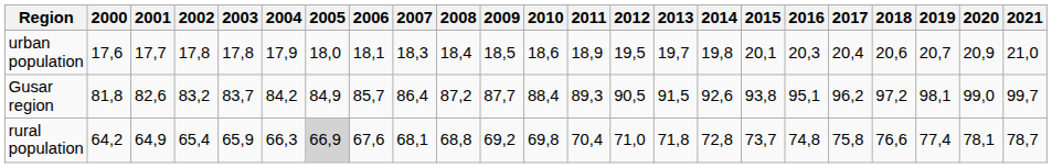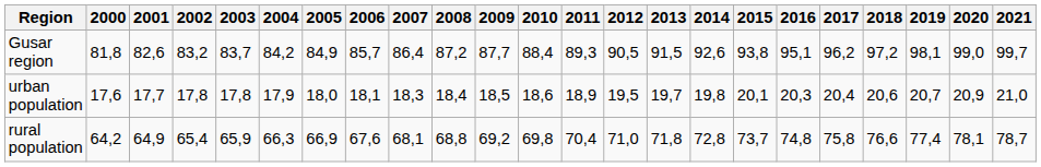 <table class="wikitable">
 <tr>
 <th>Region</th>
 <th>2000</th>
 <th>2001</th>
 <th>2002</th>
 <th>2003</th>
 <th>2004</th>
 <th>2005</th>
 <th>2006</th>
 <th>2007</th>
 <th>2008</th>
 <th>2009</th>
 <th>2010</th>
 <th>2011</th>
 <th>2012</th>
 <th>2013</th>
 <th>2014</th>
 <th>2015</th>
 <th>2016</th>
 <th>2017</th>
 <th>2018</th>
 <th>2019</th>
 <th>2020</th>
 <th>2021</th>
 </tr>
 <tr>
+<td>Gusar region</td>
+<td>81,8</td>
+<td>82,6</td>
+<td>83,2</td>
+<td>83,7</td>
+<td>84,2</td>
+<td>84,9</td>
+<td>85,7</td>
+<td>86,4</td>
+<td>87,2</td>
+<td>87,7</td>
+<td>88,4</td>
+<td>89,3</td>
+<td>90,5</td>
+<td>91,5</td>
+<td>92,6</td>
+<td>93,8</td>
+<td>95,1</td>
+<td>96,2</td>
+<td>97,2</td>
+<td>98,1</td>
+<td>99,0</td>
+<td>99,7</td>
+</tr>
+<tr>
 <td>urban population</td>
 <td>17,6</td>
 <td>17,7</td>
 <td>17,8</td>
 <td>17,8</td>
 <td>17,9</td>
 <td>18,0</td>
 <td>18,1</td>
 <td>18,3</td>
 <td>18,4</td>
 <td>18,5</td>
 <td>18,6</td>
 <td>18,9</td>
 <td>19,5</td>
 <td>19,7</td>
 <td>19,8</td>
 <td>20,1</td>
 <td>20,3</td>
 <td>20,4</td>
 <td>20,6</td>
 <td>20,7</td>
 <td>20,9</td>
 <td>21,0</td>
 </tr>
 <tr>
-<td>Gusar region</td>
-<td>81,8</td>
-<td>82,6</td>
-<td>83,2</td>
-<td>83,7</td>
-<td>84,2</td>
-<td>84,9</td>
-<td>85,7</td>
-<td>86,4</td>
-<td>87,2</td>
-<td>87,7</td>
-<td>88,4</td>
-<td>89,3</td>
-<td>90,5</td>
-<td>91,5</td>
-<td>92,6</td>
-<td>93,8</td>
-<td>95,1</td>
-<td>96,2</td>
-<td>97,2</td>
-<td>98,1</td>
-<td>99,0</td>
-<td>99,7</td>
-</tr>
-<tr>
 <td>rural population</td>
 <td>64,2</td>
 <td>64,9</td>
 <td>65,4</td>
 <td>65,9</td>
 <td>66,3</td>
-<td style="background: lightgrey;">66,9</td>
+<td>66,9</td>
 <td>67,6</td>
 <td>68,1</td>
 <td>68,8</td>
 <td>69,2</td>
 <td>69,8</td>
 <td>70,4</td>
 <td>71,0</td>
 <td>71,8</td>
 <td>72,8</td>
 <td>73,7</td>
 <td>74,8</td>
 <td>75,8</td>
 <td>76,6</td>
 <td>77,4</td>
 <td>78,1</td>
 <td>78,7</td>
 </tr>
 </table>
